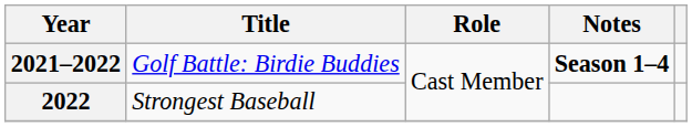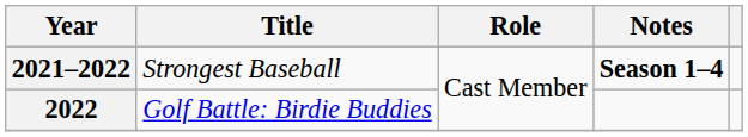 <table class="wikitable sortable plainrowheaders">
 <tr>
 <th scope="col">Year</th>
 <th scope="col">Title</th>
 <th scope="col">Role</th>
 <th scope="col">Notes</th>
 <th scope="col" class="unsortable"></th>
 </tr>
 <tr>
 <th scope="row">2021–2022</th>
-<td><em><a href='#'>Golf Battle: Birdie Buddies</a></em></td>
+<td><em>Strongest Baseball</em></td>
 <td rowspan=2>Cast Member</td>
 <td><strong>Season 1–4</strong></td>
 <td></td>
 </tr>
 <tr>
 <th scope="row">2022</th>
-<td><em>Strongest Baseball</em></td>
+<td><em><a href='#'>Golf Battle: Birdie Buddies</a></em></td>
 <td></td>
 <td></td>
 </tr>
 <tr>
 </tr>
 </table>
